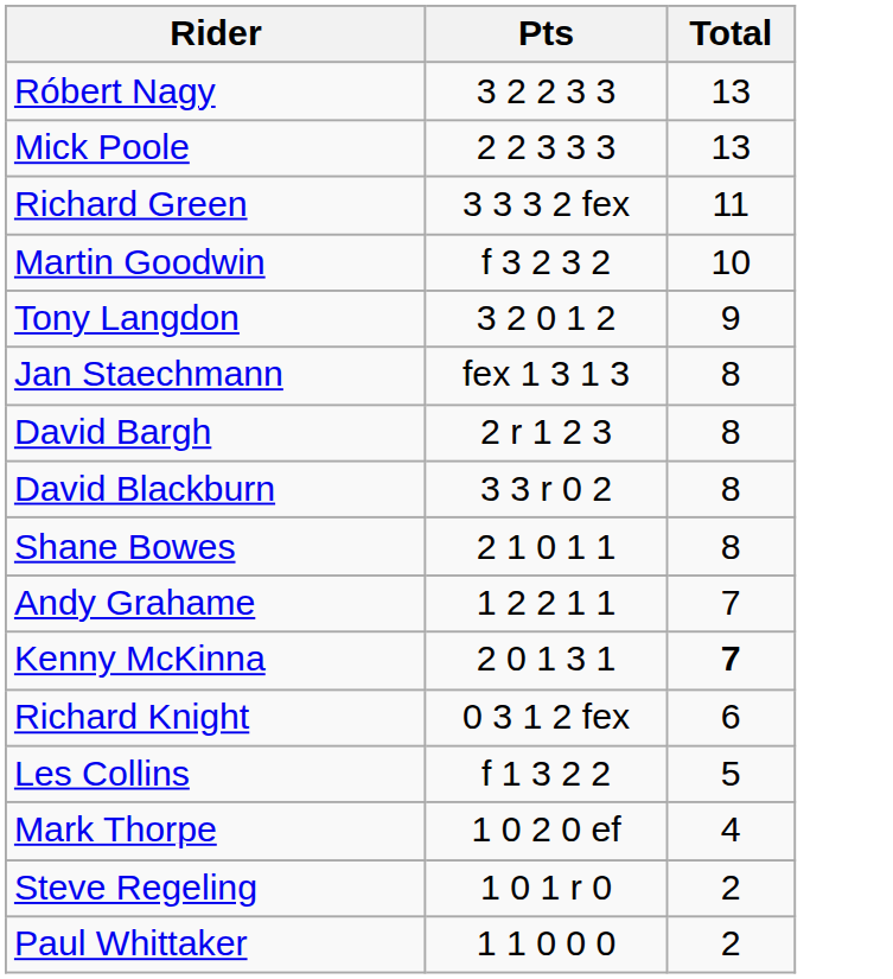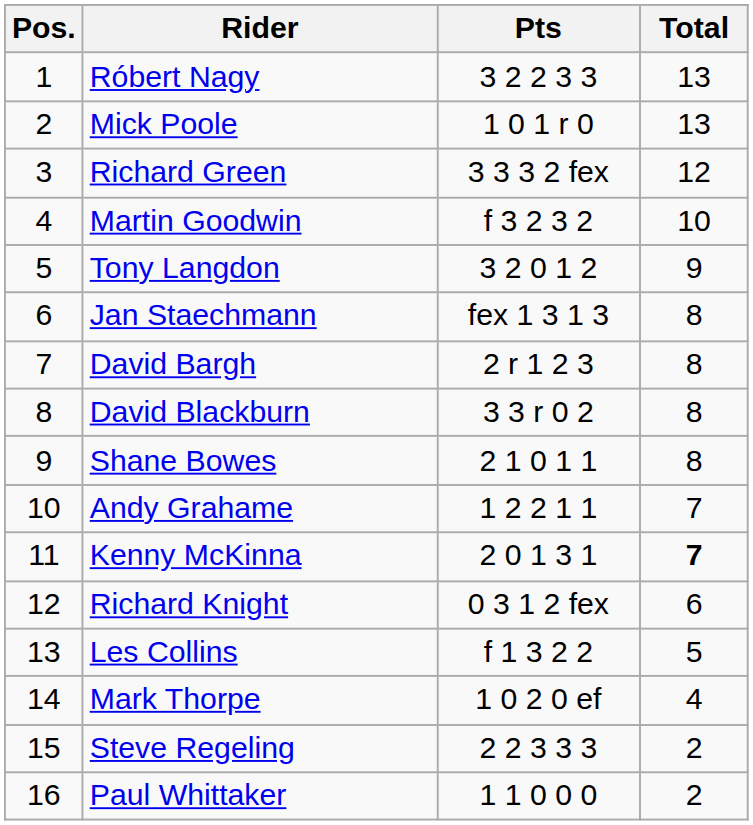 <table class=wikitable>
 <tr>
+<th width=25px>Pos.</th>
 <th width=180px>Rider</th>
 <th width=100px>Pts</th>
 <th width=50px>Total</th>
 </tr>
 <tr align=center >
+<td>1</td>
 <td align=left> <a href='#'>Róbert Nagy</a></td>
 <td>3	2	2	3	3</td>
 <td>13</td>
 </tr>
 <tr align=center>
+<td>2</td>
 <td align=left> <a href='#'>Mick Poole</a></td>
-<td>2	2	3	3	3</td>
+<td>1	0	1	r	0</td>
 <td>13</td>
 </tr>
 <tr align=center>
+<td>3</td>
 <td align=left> <a href='#'>Richard Green</a></td>
 <td>3	3	3	2	fex</td>
-<td>11</td>
+<td>12</td>
 </tr>
 <tr align=center>
+<td>4</td>
 <td align=left> <a href='#'>Martin Goodwin</a></td>
 <td>f	3	2	3	2</td>
 <td>10</td>
 </tr>
 <tr align=center>
+<td>5</td>
 <td align=left> <a href='#'>Tony Langdon</a></td>
 <td>3	2	0	1	2</td>
 <td>9</td>
 </tr>
 <tr align=center>
+<td>6</td>
 <td align=left> <a href='#'>Jan Staechmann</a></td>
 <td>fex	1	3	1	3</td>
 <td>8</td>
 </tr>
 <tr align=center>
+<td>7</td>
 <td align=left> <a href='#'>David Bargh</a></td>
 <td>2	r	1	2	3</td>
 <td>8</td>
 </tr>
 <tr align=center>
+<td>8</td>
 <td align=left> <a href='#'>David Blackburn</a></td>
 <td>3	3	r	0	2</td>
 <td>8</td>
 </tr>
 <tr align=center>
+<td>9</td>
 <td align=left> <a href='#'>Shane Bowes</a></td>
 <td>2	1	0	1	1</td>
 <td>8</td>
 </tr>
 <tr align=center>
+<td>10</td>
 <td align=left> <a href='#'>Andy Grahame</a></td>
 <td>1	2	2	1	1</td>
 <td>7</td>
 </tr>
 <tr align=center>
+<td>11</td>
 <td align=left> <a href='#'>Kenny McKinna</a></td>
 <td>2	0	1	3	1</td>
 <td><strong>7</strong></td>
 </tr>
 <tr align=center>
+<td>12</td>
 <td align=left> <a href='#'>Richard Knight</a></td>
 <td>0	3	1	2	fex</td>
 <td>6</td>
 </tr>
 <tr align=center>
+<td>13</td>
 <td align=left> <a href='#'>Les Collins</a></td>
 <td>f	1	3	2	2</td>
 <td>5</td>
 </tr>
 <tr align=center>
+<td>14</td>
 <td align=left> <a href='#'>Mark Thorpe</a></td>
 <td>1	0	2	0	ef</td>
 <td>4</td>
 </tr>
 <tr align=center>
+<td>15</td>
 <td align=left> <a href='#'>Steve Regeling</a></td>
-<td>1	0	1	r	0</td>
+<td>2	2	3	3	3</td>
 <td>2</td>
 </tr>
 <tr align=center>
+<td>16</td>
 <td align=left> <a href='#'>Paul Whittaker</a></td>
 <td>1	1	0	0	0</td>
 <td>2</td>
 </tr>
 </table>
